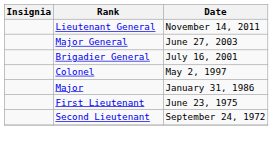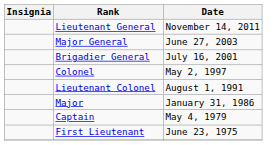 <table class="wikitable">
 <tr>
 <th>Insignia</th>
 <th>Rank</th>
 <th>Date</th>
 </tr>
 <tr>
 <td></td>
 <td><a href='#'>Lieutenant General</a> </td>
 <td>November 14, 2011</td>
 </tr>
 <tr>
 <td></td>
 <td><a href='#'>Major General</a></td>
 <td>June 27, 2003</td>
 </tr>
 <tr>
 <td></td>
 <td><a href='#'>Brigadier General</a></td>
 <td>July 16, 2001</td>
 </tr>
 <tr>
 <td></td>
 <td><a href='#'>Colonel</a></td>
 <td>May 2, 1997</td>
 </tr>
 <tr>
 <td></td>
+<td><a href='#'>Lieutenant Colonel</a></td>
+<td>August 1, 1991</td>
+</tr>
+<tr>
+<td></td>
 <td><a href='#'>Major</a></td>
 <td>January 31, 1986</td>
+</tr>
+<tr>
+<td></td>
+<td><a href='#'>Captain</a></td>
+<td>May 4, 1979</td>
 </tr>
 <tr>
 <td></td>
 <td><a href='#'>First Lieutenant</a></td>
 <td>June 23, 1975</td>
 </tr>
 <tr>
-<td></td>
-<td><a href='#'>Second Lieutenant</a></td>
-<td>September 24, 1972</td>
-</tr>
-<tr>
 </tr>
 </table>
